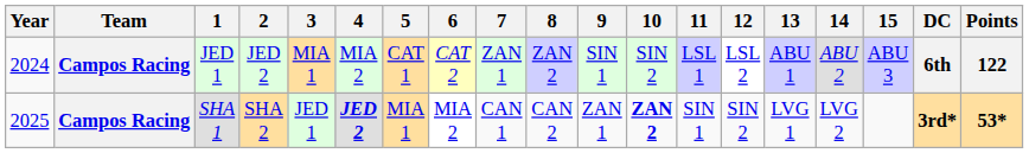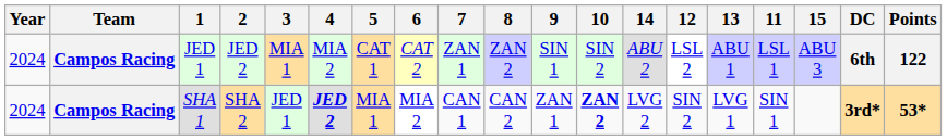 <table class="wikitable" style="text-align:center; font-size:85%;">
 <tr>
 <th scope="col">Year</th>
 <th scope="col">Team</th>
 <th scope="col">1</th>
 <th scope="col">2</th>
 <th scope="col">3</th>
 <th scope="col">4</th>
 <th scope="col">5</th>
 <th scope="col">6</th>
 <th scope="col">7</th>
 <th scope="col">8</th>
 <th scope="col">9</th>
 <th scope="col">10</th>
-<th scope="col">11</th>
+<th scope="col">14</th>
 <th scope="col">12</th>
 <th scope="col">13</th>
-<th scope="col">14</th>
+<th scope="col">11</th>
 <th scope="col">15</th>
 <th scope="col">DC</th>
 <th scope="col">Points</th>
 </tr>
 <tr>
 <td scope="row"><a href='#'>2024</a></td>
 <th><a href='#'>Campos Racing</a></th>
 <td style="background:#DFFFDF;"><a href='#'>JED<br>1</a><br></td>
 <td style="background:#DFFFDF;"><a href='#'>JED<br>2</a><br></td>
 <td style="background:#FFDF9F;"><a href='#'>MIA<br>1</a><br></td>
 <td style="background:#DFFFDF;"><a href='#'>MIA<br>2</a><br></td>
 <td style="background:#FFDF9F;"><a href='#'>CAT<br>1</a><br></td>
 <td style="background:#FFFFBF;"><em><a href='#'>CAT<br>2</a></em><br></td>
 <td style="background:#DFFFDF;"><a href='#'>ZAN<br>1</a><br></td>
 <td style="background:#CFCFFF;"><a href='#'>ZAN<br>2</a><br></td>
 <td style="background:#DFFFDF;"><a href='#'>SIN<br>1</a><br></td>
 <td style="background:#DFFFDF;"><a href='#'>SIN<br>2</a><br></td>
-<td style="background:#CFCFFF;"><a href='#'>LSL<br>1</a><br></td>
+<td style="background:#DFDFDF;"><em><a href='#'>ABU<br>2</a></em><br></td>
 <td style="background:#FFFFFF;"><a href='#'>LSL<br>2</a><br></td>
 <td style="background:#CFCFFF;"><a href='#'>ABU<br>1</a><br></td>
-<td style="background:#DFDFDF;"><em><a href='#'>ABU<br>2</a></em><br></td>
+<td style="background:#CFCFFF;"><a href='#'>LSL<br>1</a><br></td>
 <td style="background:#CFCFFF;"><a href='#'>ABU<br>3</a><br></td>
 <th>6th</th>
 <th>122</th>
 </tr>
 <tr>
-<td scope="row"><a href='#'>2025</a></td>
+<td scope="row"><a href='#'>2024</a></td>
 <th><a href='#'>Campos Racing</a></th>
 <td style="background:#DFDFDF;"><em><a href='#'>SHA<br>1</a></em><br></td>
 <td style="background:#FFDF9F;"><a href='#'>SHA<br>2</a><br></td>
 <td style="background:#DFFFDF;"><a href='#'>JED<br>1</a><br></td>
 <td style="background:#DFDFDF;"><strong><em><a href='#'>JED<br>2</a></em></strong><br></td>
 <td style="background:#FFDF9F;"><a href='#'>MIA<br>1</a><br></td>
 <td style="background:#FFFFFF;"><a href='#'>MIA<br>2</a><br></td>
 <td><a href='#'>CAN<br>1</a></td>
 <td><a href='#'>CAN<br>2</a></td>
 <td><a href='#'>ZAN<br>1</a></td>
 <td><strong><a href='#'>ZAN<br>2</a></strong></td>
-<td><a href='#'>SIN<br>1</a></td>
+<td><a href='#'>LVG<br>2</a></td>
 <td><a href='#'>SIN<br>2</a></td>
 <td><a href='#'>LVG<br>1</a></td>
-<td><a href='#'>LVG<br>2</a></td>
+<td><a href='#'>SIN<br>1</a></td>
 <td></td>
 <th style="background:#FFDF9F;">3rd*</th>
 <th style="background:#FFDF9F;">53*</th>
 </tr>
 </table>
